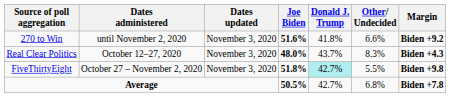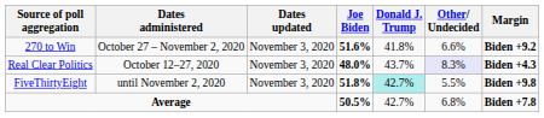 <table class="wikitable sortable" style="text-align:center;font-size:90%;line-height:17px">
 <tr>
 <th>Source of poll<br>aggregation</th>
 <th>Dates<br> administered</th>
 <th>Dates<br> updated</th>
 <th class="unsortable"><a href='#'>Joe<br>Biden</a><br></th>
 <th class="unsortable"><a href='#'>Donald J.<br>Trump</a><br></th>
 <th class="unsortable"><a href='#'>Other</a>/<br>Undecided<br></th>
 <th>Margin</th>
 </tr>
 <tr>
 <td><a href='#'>270 to Win</a></td>
-<td>until November 2, 2020</td>
+<td>October 27 – November 2, 2020</td>
 <td>November 3, 2020</td>
 <td><strong>51.6%</strong></td>
 <td>41.8%</td>
 <td>6.6%</td>
 <td><strong>Biden +9.2</strong></td>
 </tr>
 <tr>
 <td><a href='#'>Real Clear Politics</a></td>
 <td>October 12–27, 2020</td>
 <td>November 3, 2020</td>
 <td><strong>48.0%</strong></td>
 <td>43.7%</td>
-<td>8.3%</td>
+<td style="background: lavender;">8.3%</td>
 <td><strong>Biden +4.3</strong></td>
 </tr>
 <tr>
 <td><a href='#'>FiveThirtyEight</a></td>
-<td>October 27 – November 2, 2020</td>
+<td>until November 2, 2020</td>
 <td>November 3, 2020</td>
 <td><strong>51.8%</strong></td>
 <td style="background: paleturquoise;">42.7%</td>
 <td>5.5%</td>
 <td><strong>Biden +9.8</strong></td>
 </tr>
 <tr>
 <td colspan="3"><strong>Average</strong></td>
 <td><strong>50.5%</strong></td>
 <td>42.7%</td>
 <td>6.8%</td>
 <td><strong>Biden +7.8</strong></td>
 </tr>
 </table>
